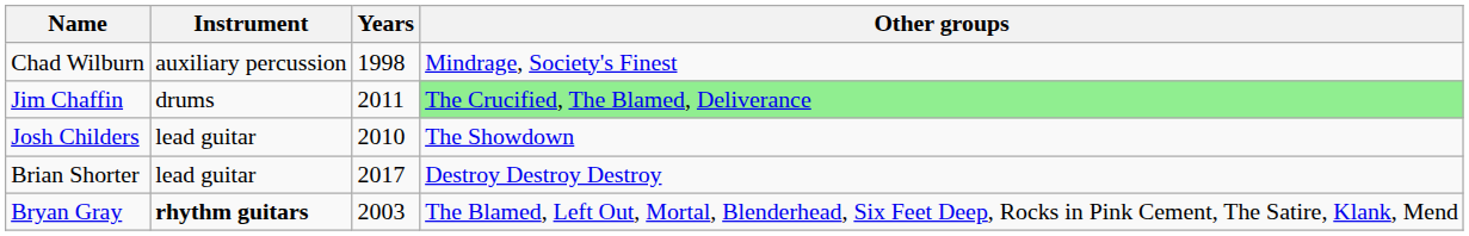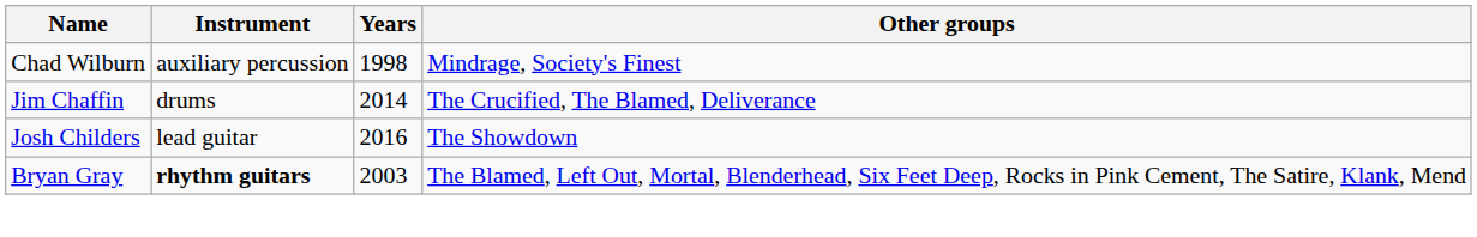 <table class="wikitable">
 <tr>
 <th>Name</th>
 <th>Instrument</th>
 <th>Years</th>
 <th>Other groups</th>
 </tr>
 <tr>
 <td>Chad Wilburn</td>
 <td>auxiliary percussion</td>
 <td>1998</td>
 <td><a href='#'>Mindrage</a>, <a href='#'>Society's Finest</a></td>
 </tr>
 <tr>
 <td><a href='#'>Jim Chaffin</a></td>
 <td>drums</td>
-<td>2011</td>
-<td style="background: lightgreen;"><a href='#'>The Crucified</a>, <a href='#'>The Blamed</a>, <a href='#'>Deliverance</a></td>
+<td>2014</td>
+<td><a href='#'>The Crucified</a>, <a href='#'>The Blamed</a>, <a href='#'>Deliverance</a></td>
 </tr>
 <tr>
 <td><a href='#'>Josh Childers</a></td>
 <td>lead guitar</td>
-<td>2010</td>
+<td>2016</td>
 <td><a href='#'>The Showdown</a></td>
-</tr>
-<tr>
-<td>Brian Shorter</td>
-<td>lead guitar</td>
-<td>2017</td>
-<td><a href='#'>Destroy Destroy Destroy</a></td>
 </tr>
 <tr>
 <td><a href='#'>Bryan Gray</a></td>
 <td><strong>rhythm guitars</strong></td>
 <td>2003</td>
 <td><a href='#'>The Blamed</a>, <a href='#'>Left Out</a>, <a href='#'>Mortal</a>, <a href='#'>Blenderhead</a>, <a href='#'>Six Feet Deep</a>,  Rocks in Pink Cement, The Satire, <a href='#'>Klank</a>, Mend</td>
 </tr>
 </table>
